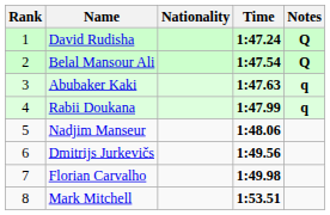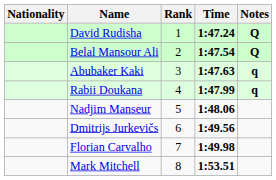 <table class="wikitable sortable" style="text-align:center">
 <tr>
+<th>Nationality</th>
+<th>Name</th>
 <th>Rank</th>
-<th>Name</th>
-<th>Nationality</th>
 <th>Time</th>
 <th>Notes</th>
 </tr>
 <tr bgcolor=ccffcc>
+<td align=left></td>
+<td align=left><a href='#'>David Rudisha</a></td>
 <td>1</td>
-<td align=left><a href='#'>David Rudisha</a></td>
-<td align=left></td>
 <td><strong>1:47.24</strong></td>
 <td><strong>Q</strong></td>
 </tr>
 <tr bgcolor=ccffcc>
+<td align=left></td>
+<td align=left><a href='#'>Belal Mansour Ali</a></td>
 <td>2</td>
-<td align=left><a href='#'>Belal Mansour Ali</a></td>
-<td align=left></td>
 <td><strong>1:47.54</strong></td>
 <td><strong>Q</strong></td>
 </tr>
 <tr bgcolor=ddffdd>
+<td align=left></td>
+<td align=left><a href='#'>Abubaker Kaki</a></td>
 <td>3</td>
-<td align=left><a href='#'>Abubaker Kaki</a></td>
-<td align=left></td>
 <td><strong>1:47.63</strong></td>
 <td><strong>q</strong></td>
 </tr>
 <tr bgcolor=ddffdd>
+<td align=left></td>
+<td align=left><a href='#'>Rabii Doukana</a></td>
 <td>4</td>
-<td align=left><a href='#'>Rabii Doukana</a></td>
-<td align=left></td>
 <td><strong>1:47.99</strong></td>
 <td><strong>q</strong></td>
 </tr>
 <tr>
+<td align=left></td>
+<td align=left><a href='#'>Nadjim Manseur</a></td>
 <td>5</td>
-<td align=left><a href='#'>Nadjim Manseur</a></td>
-<td align=left></td>
 <td><strong>1:48.06</strong></td>
 <td></td>
 </tr>
 <tr>
+<td align=left></td>
+<td align=left><a href='#'>Dmitrijs Jurkevičs</a></td>
 <td>6</td>
-<td align=left><a href='#'>Dmitrijs Jurkevičs</a></td>
-<td align=left></td>
 <td><strong>1:49.56</strong></td>
 <td></td>
 </tr>
 <tr>
+<td align=left></td>
+<td align=left><a href='#'>Florian Carvalho</a></td>
 <td>7</td>
-<td align=left><a href='#'>Florian Carvalho</a></td>
-<td align=left></td>
 <td><strong>1:49.98</strong></td>
 <td></td>
 </tr>
 <tr>
+<td align=left></td>
+<td align=left><a href='#'>Mark Mitchell</a></td>
 <td>8</td>
-<td align=left><a href='#'>Mark Mitchell</a></td>
-<td align=left></td>
 <td><strong>1:53.51</strong></td>
 <td></td>
 </tr>
 </table>
